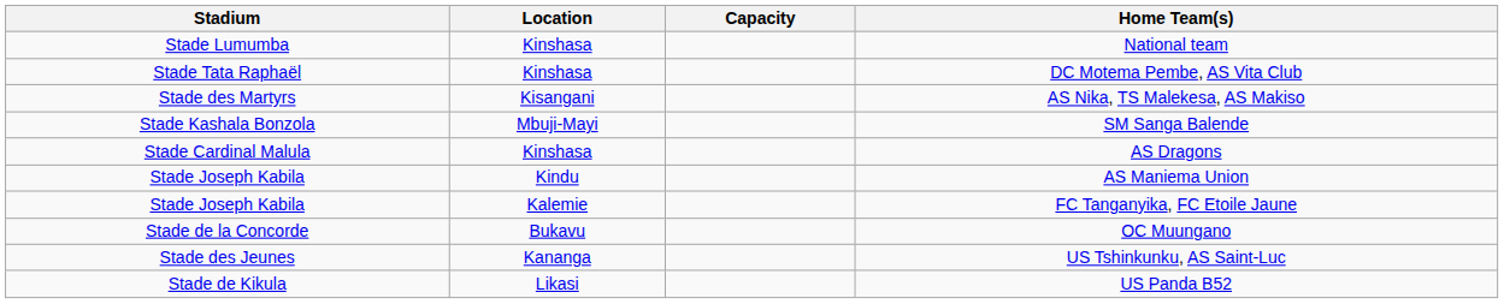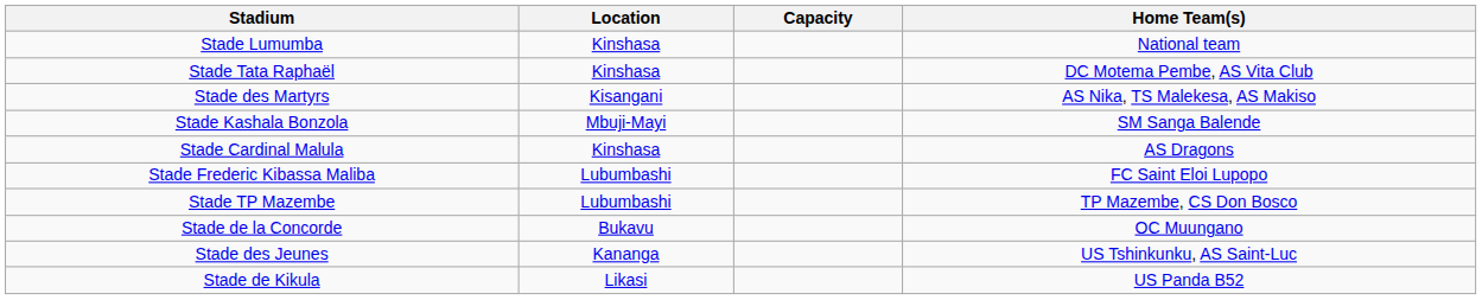 <table class="wikitable sortable" style="width:76%; text-align:center; background:#f9f9f9; font-size:85%;">
 <tr>
 <th>Stadium</th>
 <th>Location</th>
 <th>Capacity</th>
 <th>Home Team(s)</th>
 </tr>
 <tr>
 <td style="text-align:center;"><a href='#'>Stade Lumumba</a></td>
 <td style="text-align:center;"><a href='#'>Kinshasa</a></td>
 <td style="text-align:center;"></td>
 <td><a href='#'>National team</a></td>
 </tr>
 <tr>
 <td style="text-align:center;"><a href='#'>Stade Tata Raphaël</a></td>
 <td style="text-align:center;"><a href='#'>Kinshasa</a></td>
 <td style="text-align:center;"></td>
 <td><a href='#'>DC Motema Pembe</a>, <a href='#'>AS Vita Club</a></td>
 </tr>
 <tr>
 <td style="text-align:center;"><a href='#'>Stade des Martyrs</a></td>
 <td style="text-align:center;"><a href='#'>Kisangani</a></td>
 <td style="text-align:center;"></td>
 <td><a href='#'>AS Nika</a>, <a href='#'>TS Malekesa</a>, <a href='#'>AS Makiso</a></td>
 </tr>
 <tr>
 <td style="text-align:center;"><a href='#'>Stade Kashala Bonzola</a></td>
 <td style="text-align:center;"><a href='#'>Mbuji-Mayi</a></td>
 <td style="text-align:center;"></td>
 <td><a href='#'>SM Sanga Balende</a></td>
 </tr>
 <tr>
 <td style="text-align:center;"><a href='#'>Stade Cardinal Malula</a></td>
 <td style="text-align:center;"><a href='#'>Kinshasa</a></td>
 <td style="text-align:center;"></td>
 <td><a href='#'>AS Dragons</a></td>
 </tr>
 <tr>
-<td style="text-align:center;"><a href='#'>Stade Joseph Kabila</a></td>
-<td style="text-align:center;"><a href='#'>Kindu</a></td>
+<td style="text-align:center;"><a href='#'>Stade Frederic Kibassa Maliba</a></td>
+<td style="text-align:center;"><a href='#'>Lubumbashi</a></td>
 <td style="text-align:center;"></td>
-<td><a href='#'>AS Maniema Union</a></td>
+<td><a href='#'>FC Saint Eloi Lupopo</a></td>
 </tr>
 <tr>
-<td style="text-align:center;"><a href='#'>Stade Joseph Kabila</a></td>
-<td style="text-align:center;"><a href='#'>Kalemie</a></td>
+<td style="text-align:center;"><a href='#'>Stade TP Mazembe</a></td>
+<td style="text-align:center;"><a href='#'>Lubumbashi</a></td>
 <td style="text-align:center;"></td>
-<td><a href='#'>FC Tanganyika</a>, <a href='#'>FC Etoile Jaune</a></td>
+<td><a href='#'>TP Mazembe</a>, <a href='#'>CS Don Bosco</a></td>
 </tr>
 <tr>
 <td style="text-align:center;"><a href='#'>Stade de la Concorde</a></td>
 <td style="text-align:center;"><a href='#'>Bukavu</a></td>
 <td style="text-align:center;"></td>
 <td><a href='#'>OC Muungano</a></td>
 </tr>
 <tr>
 <td style="text-align:center;"><a href='#'>Stade des Jeunes</a></td>
 <td style="text-align:center;"><a href='#'>Kananga</a></td>
 <td style="text-align:center;"></td>
 <td><a href='#'>US Tshinkunku</a>, <a href='#'>AS Saint-Luc</a></td>
 </tr>
 <tr>
 <td style="text-align:center;"><a href='#'>Stade de Kikula</a></td>
 <td style="text-align:center;"><a href='#'>Likasi</a></td>
 <td style="text-align:center;"></td>
 <td><a href='#'>US Panda B52</a></td>
 </tr>
 </table>
